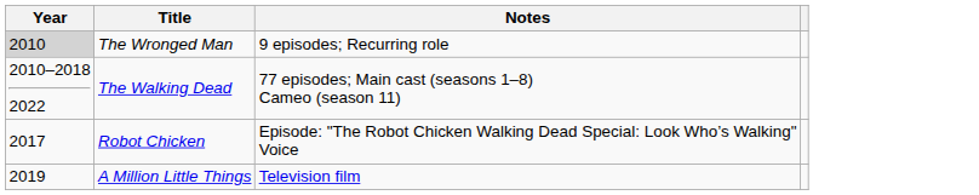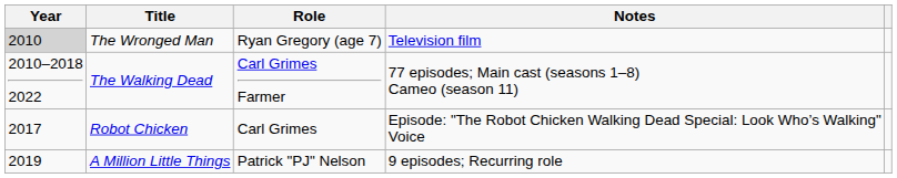 <table class="wikitable sortable">
 <tr>
 <th>Year</th>
 <th>Title</th>
+<th>Role</th>
 <th>Notes</th>
 <th></th>
 </tr>
 <tr>
 <td style="background: lightgrey;">2010</td>
 <td><em>The Wronged Man</em></td>
-<td>9 episodes; Recurring role</td>
+<td>Ryan Gregory (age 7)</td>
+<td><a href='#'>Television film</a></td>
 <td></td>
 </tr>
 <tr>
 <td>2010–2018 <hr> 2022</td>
 <td><em><a href='#'>The Walking Dead</a></em></td>
+<td><a href='#'>Carl Grimes</a> <hr> Farmer</td>
 <td>77 episodes; Main cast (seasons 1–8)<br>Cameo (season 11)</td>
 <td></td>
 </tr>
 <tr>
 <td>2017</td>
 <td><em><a href='#'>Robot Chicken</a></em></td>
+<td>Carl Grimes</td>
 <td>Episode: "The Robot Chicken Walking Dead Special: Look Who’s Walking"<br>Voice</td>
 <td></td>
 </tr>
 <tr>
 <td>2019</td>
 <td><em><a href='#'>A Million Little Things</a></em></td>
-<td><a href='#'>Television film</a></td>
+<td>Patrick "PJ" Nelson</td>
+<td>9 episodes; Recurring role</td>
 <td></td>
 </tr>
 </table>
